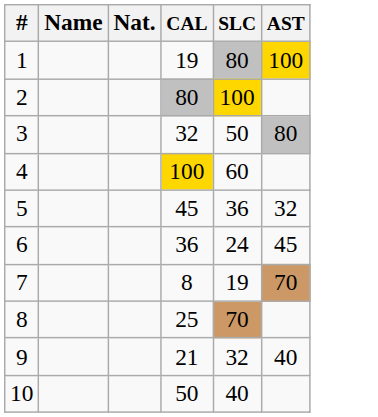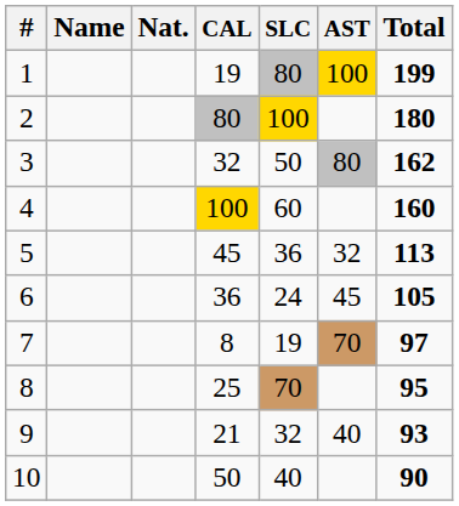 <table class="wikitable sortable" style="text-align:center;">
 <tr>
 <th>#</th>
 <th>Name</th>
 <th>Nat.</th>
 <th><small>CAL</small></th>
 <th><small>SLC</small></th>
 <th><small>AST</small></th>
+<th>Total</th>
 </tr>
 <tr>
 <td>1</td>
 <td align=left></td>
 <td></td>
 <td>19</td>
 <td bgcolor=silver>80</td>
 <td bgcolor=gold>100</td>
+<td><strong>199</strong></td>
 </tr>
 <tr>
 <td>2</td>
 <td align=left></td>
 <td></td>
 <td bgcolor=silver>80</td>
 <td bgcolor=gold>100</td>
 <td></td>
+<td><strong>180</strong></td>
 </tr>
 <tr>
 <td>3</td>
 <td align=left></td>
 <td></td>
 <td>32</td>
 <td>50</td>
 <td bgcolor=silver>80</td>
+<td><strong>162</strong></td>
 </tr>
 <tr>
 <td>4</td>
 <td align=left></td>
 <td></td>
 <td bgcolor=gold>100</td>
 <td>60</td>
 <td></td>
+<td><strong>160</strong></td>
 </tr>
 <tr>
 <td>5</td>
 <td align=left></td>
 <td></td>
 <td>45</td>
 <td>36</td>
 <td>32</td>
+<td><strong>113</strong></td>
 </tr>
 <tr>
 <td>6</td>
 <td align=left></td>
 <td></td>
 <td>36</td>
 <td>24</td>
 <td>45</td>
+<td><strong>105</strong></td>
 </tr>
 <tr>
 <td>7</td>
 <td align=left></td>
 <td></td>
 <td>8</td>
 <td>19</td>
 <td bgcolor=cc9966>70</td>
+<td><strong>97</strong></td>
 </tr>
 <tr>
 <td>8</td>
 <td align=left></td>
 <td></td>
 <td>25</td>
 <td bgcolor=cc9966>70</td>
 <td></td>
+<td><strong>95</strong></td>
 </tr>
 <tr>
 <td>9</td>
 <td align=left></td>
 <td></td>
 <td>21</td>
 <td>32</td>
 <td>40</td>
+<td><strong>93</strong></td>
 </tr>
 <tr>
 <td>10</td>
 <td align=left></td>
 <td></td>
 <td>50</td>
 <td>40</td>
 <td></td>
+<td><strong>90</strong></td>
 </tr>
 </table>
